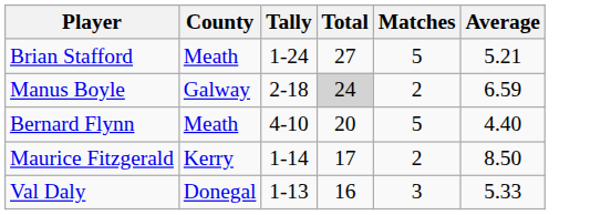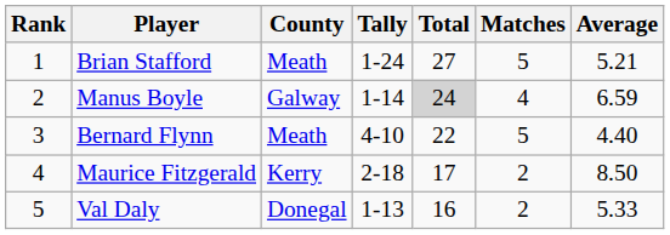 <table class="wikitable">
 <tr>
+<th>Rank</th>
 <th>Player</th>
 <th>County</th>
 <th>Tally</th>
 <th>Total</th>
 <th>Matches</th>
 <th>Average</th>
 </tr>
 <tr>
+<td rowspan=1 align=center>1</td>
 <td><a href='#'>Brian Stafford</a></td>
 <td><a href='#'>Meath</a></td>
 <td align=center>1-24</td>
 <td align=center>27</td>
 <td align=center>5</td>
 <td align=center>5.21</td>
 </tr>
 <tr>
+<td rowspan=1 align=center>2</td>
 <td><a href='#'>Manus Boyle</a></td>
 <td><a href='#'>Galway</a></td>
-<td align=center>2-18</td>
+<td align=center>1-14</td>
 <td align=center style="background: lightgrey;">24</td>
-<td align=center>2</td>
+<td align=center>4</td>
 <td align=center>6.59</td>
 </tr>
 <tr>
+<td rowspan=1 align=center>3</td>
 <td><a href='#'>Bernard Flynn</a></td>
 <td><a href='#'>Meath</a></td>
 <td align=center>4-10</td>
-<td align=center>20</td>
+<td align=center>22</td>
 <td align=center>5</td>
 <td align=center>4.40</td>
 </tr>
 <tr>
+<td rowspan=1 align=center>4</td>
 <td><a href='#'>Maurice Fitzgerald</a></td>
 <td><a href='#'>Kerry</a></td>
-<td align=center>1-14</td>
+<td align=center>2-18</td>
 <td align=center>17</td>
 <td align=center>2</td>
 <td align=center>8.50</td>
 </tr>
 <tr>
+<td rowspan=1 align=center>5</td>
 <td><a href='#'>Val Daly</a></td>
 <td><a href='#'>Donegal</a></td>
 <td align=center>1-13</td>
 <td align=center>16</td>
-<td align=center>3</td>
+<td align=center>2</td>
 <td align=center>5.33</td>
 </tr>
 </table>
